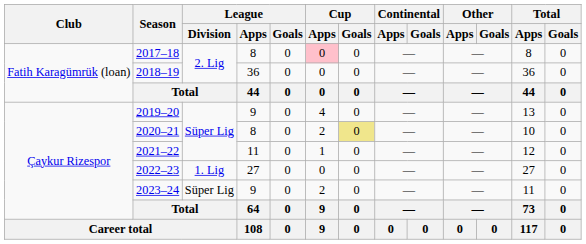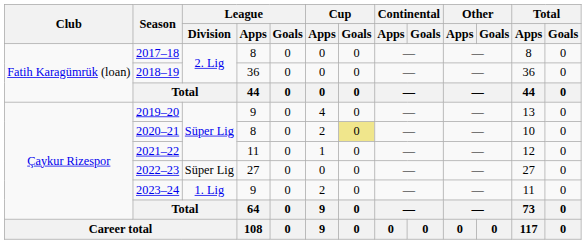 <table class="wikitable" style="text-align: center">
 <tr>
 <th rowspan="2">Club</th>
 <th rowspan="2">Season</th>
 <th colspan="3">League</th>
 <th colspan="2">Cup</th>
 <th colspan="2">Continental</th>
 <th colspan="2">Other</th>
 <th colspan="2">Total</th>
 </tr>
 <tr>
 <th>Division</th>
 <th>Apps</th>
 <th>Goals</th>
 <th>Apps</th>
 <th>Goals</th>
 <th>Apps</th>
 <th>Goals</th>
 <th>Apps</th>
 <th>Goals</th>
 <th>Apps</th>
 <th>Goals</th>
 </tr>
 <tr>
 <td rowspan="3"><a href='#'>Fatih Karagümrük</a> (loan)</td>
 <td><a href='#'>2017–18</a></td>
 <td rowspan="2"><a href='#'>2. Lig</a></td>
 <td>8</td>
 <td>0</td>
-<td style="background: pink;">0</td>
+<td>0</td>
 <td>0</td>
 <td colspan="2">—</td>
 <td colspan="2">—</td>
 <td>8</td>
 <td>0</td>
 </tr>
 <tr>
 <td><a href='#'>2018–19</a></td>
 <td>36</td>
 <td>0</td>
 <td>0</td>
 <td>0</td>
 <td colspan="2">—</td>
 <td colspan="2">—</td>
 <td>36</td>
 <td>0</td>
 </tr>
 <tr>
 <th colspan="2">Total</th>
 <th>44</th>
 <th>0</th>
 <th>0</th>
 <th>0</th>
 <th colspan="2">—</th>
 <th colspan="2">—</th>
 <th>44</th>
 <th>0</th>
 </tr>
 <tr>
 <td rowspan="6"><a href='#'>Çaykur Rizespor</a></td>
 <td><a href='#'>2019–20</a></td>
 <td rowspan="3"><a href='#'>Süper Lig</a></td>
 <td>9</td>
 <td>0</td>
 <td>4</td>
 <td>0</td>
 <td colspan="2">—</td>
 <td colspan="2">—</td>
 <td>13</td>
 <td>0</td>
 </tr>
 <tr>
 <td><a href='#'>2020–21</a></td>
 <td>8</td>
 <td>0</td>
 <td>2</td>
 <td style="background: khaki;">0</td>
 <td colspan="2">—</td>
 <td colspan="2">—</td>
 <td>10</td>
 <td>0</td>
 </tr>
 <tr>
 <td><a href='#'>2021–22</a></td>
 <td>11</td>
 <td>0</td>
 <td>1</td>
 <td>0</td>
 <td colspan="2">—</td>
 <td colspan="2">—</td>
 <td>12</td>
 <td>0</td>
 </tr>
 <tr>
 <td><a href='#'>2022–23</a></td>
-<td><a href='#'>1. Lig</a></td>
+<td>Süper Lig</td>
 <td>27</td>
 <td>0</td>
 <td>0</td>
 <td>0</td>
 <td colspan="2">—</td>
 <td colspan="2">—</td>
 <td>27</td>
 <td>0</td>
 </tr>
 <tr>
 <td><a href='#'>2023–24</a></td>
-<td>Süper Lig</td>
+<td><a href='#'>1. Lig</a></td>
 <td>9</td>
 <td>0</td>
 <td>2</td>
 <td>0</td>
 <td colspan="2">—</td>
 <td colspan="2">—</td>
 <td>11</td>
 <td>0</td>
 </tr>
 <tr>
 <th colspan="2">Total</th>
 <th>64</th>
 <th>0</th>
 <th>9</th>
 <th>0</th>
 <th colspan="2">—</th>
 <th colspan="2">—</th>
 <th>73</th>
 <th>0</th>
 </tr>
 <tr>
 <th colspan="3">Career total</th>
 <th>108</th>
 <th>0</th>
 <th>9</th>
 <th>0</th>
 <th>0</th>
 <th>0</th>
 <th>0</th>
 <th>0</th>
 <th>117</th>
 <th>0</th>
 </tr>
 </table>
